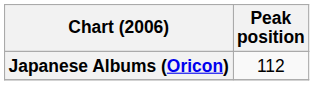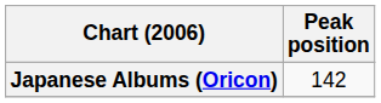 <table class="wikitable sortable plainrowheaders" style="text-align:center;">
 <tr>
 <th scope="col">Chart (2006)</th>
 <th scope="col">Peak<br>position</th>
 </tr>
 <tr>
 </tr>
 <tr>
 </tr>
 <tr>
 <th scope="row">Japanese Albums (<a href='#'>Oricon</a>)</th>
-<td style="text-align:center;">112</td>
+<td style="text-align:center;">142</td>
 </tr>
 <tr>
 </tr>
 </table>
